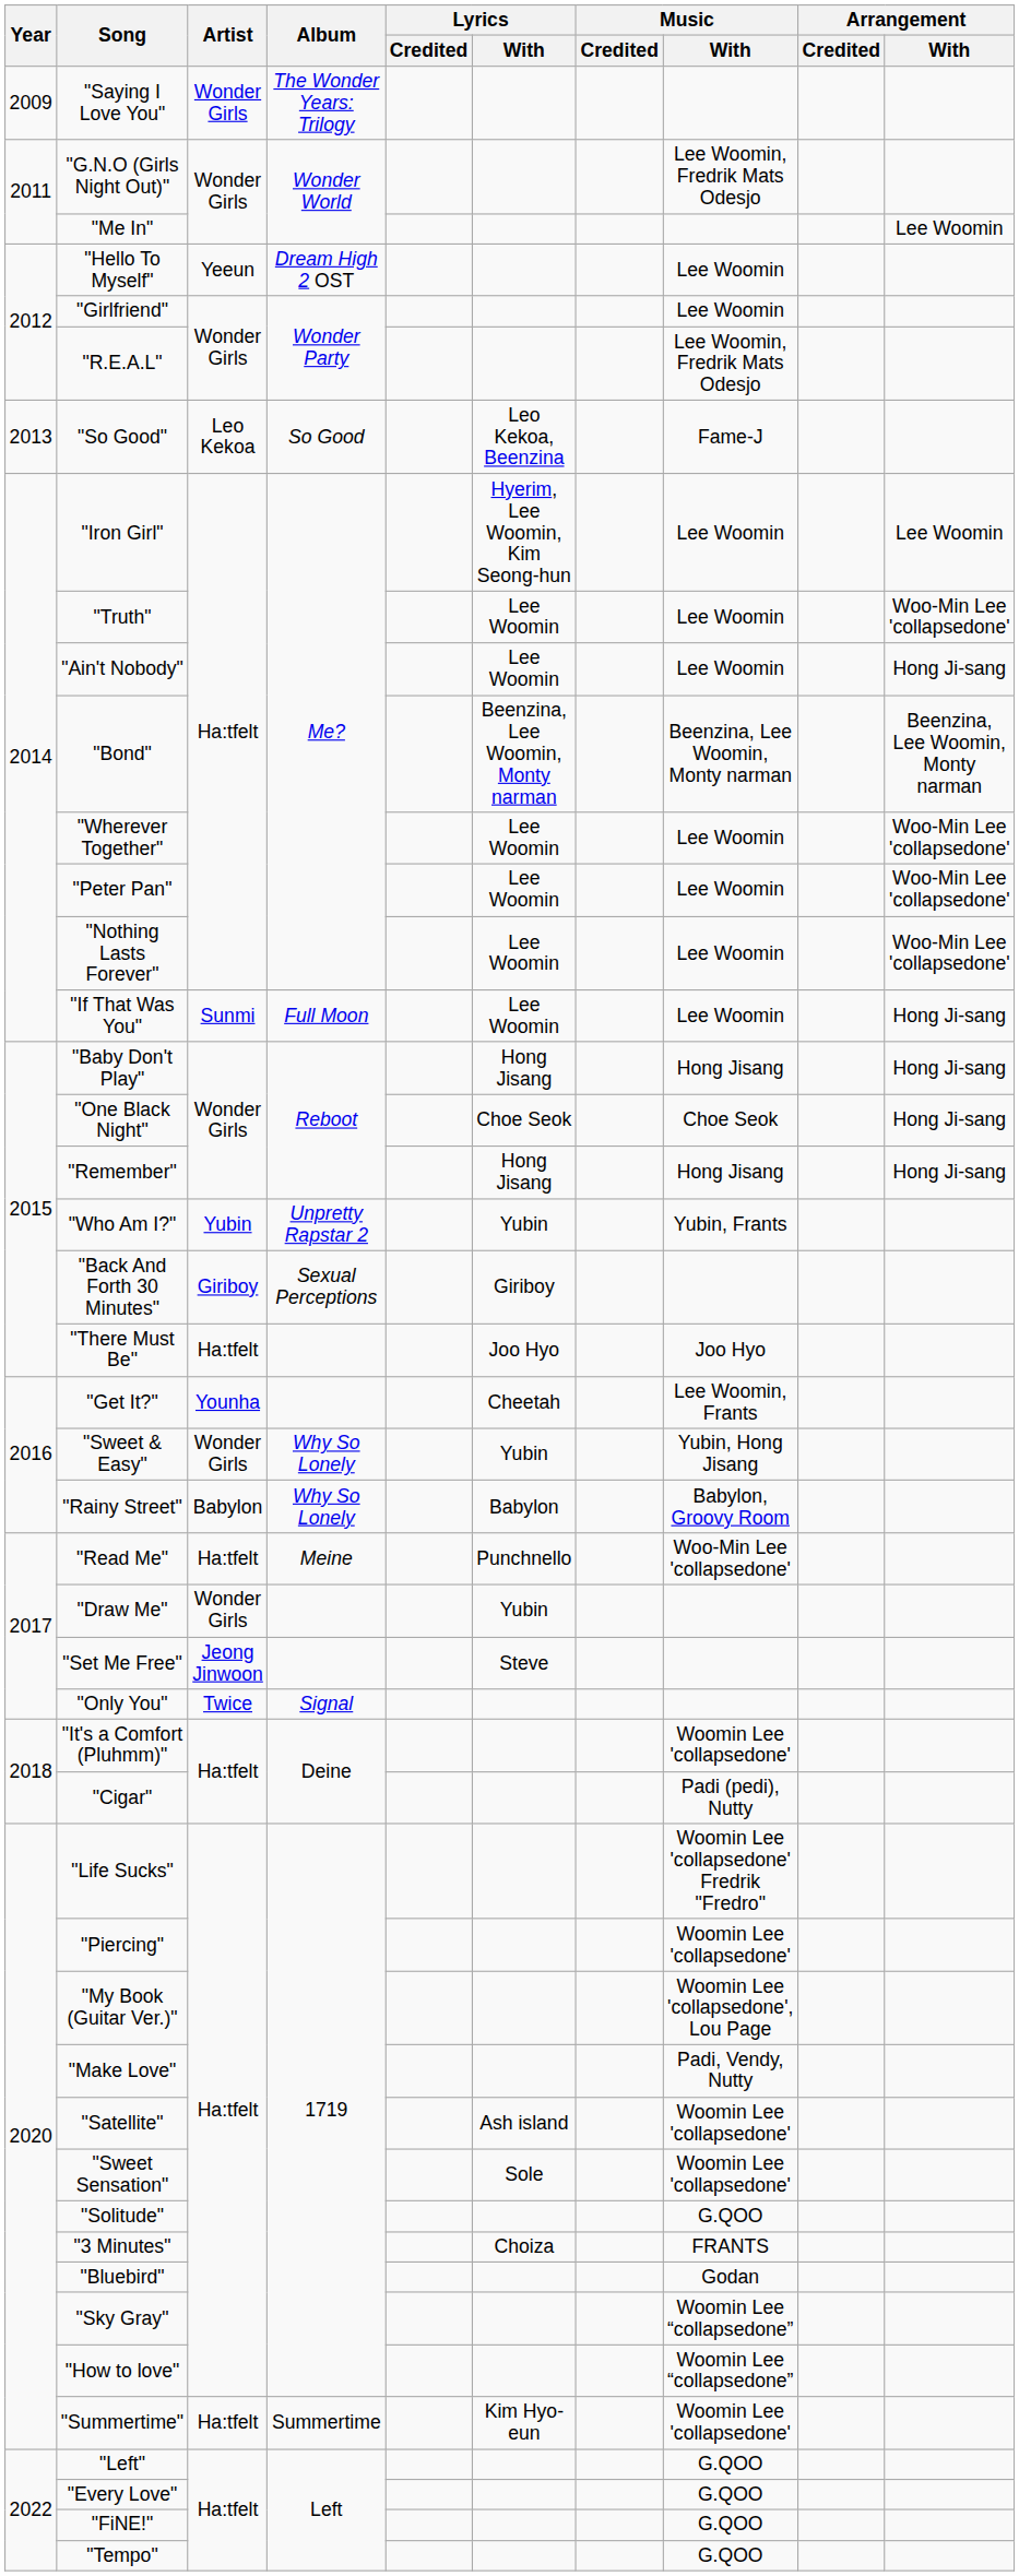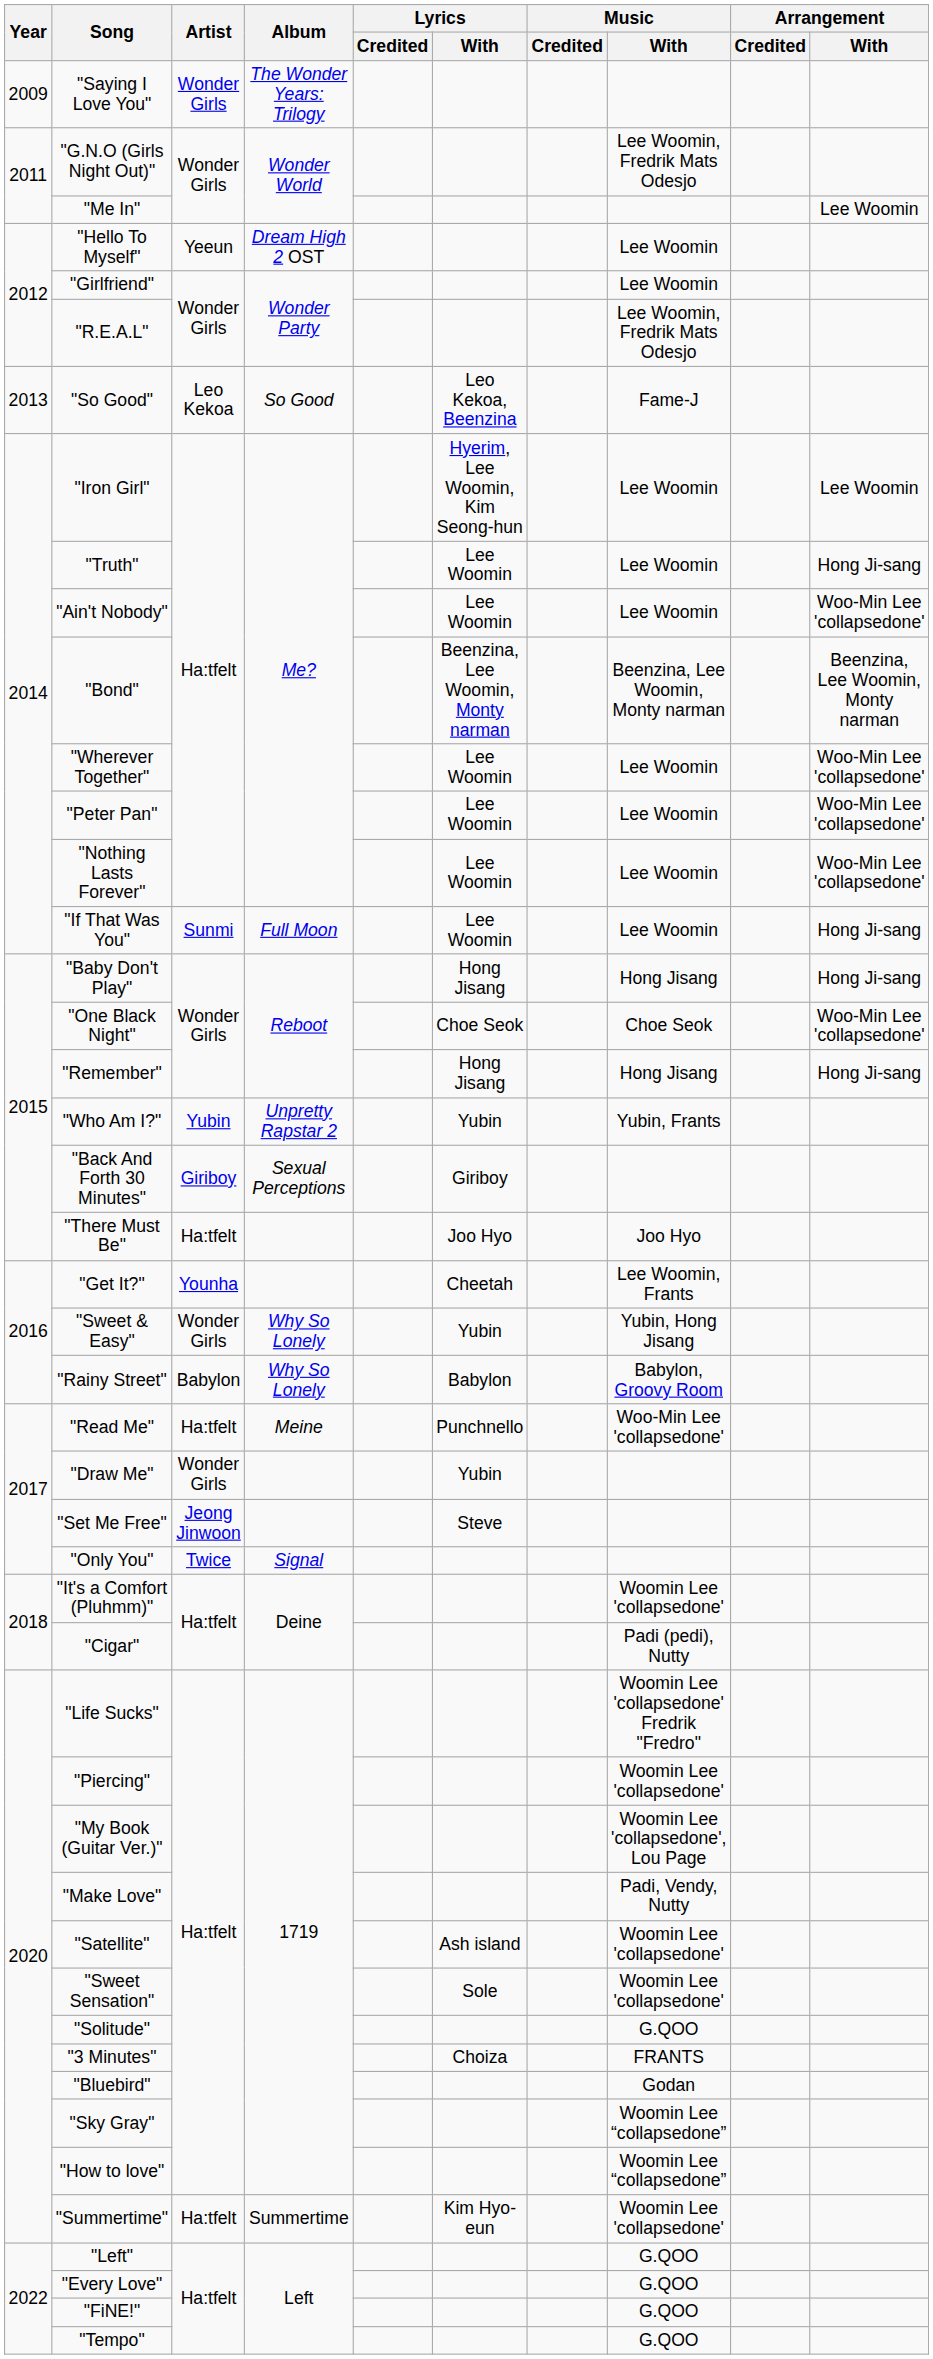 <table class="wikitable" style="text-align:center;">
 <tr>
 <th rowspan="2">Year</th>
 <th rowspan="2">Song</th>
 <th rowspan="2">Artist</th>
 <th rowspan="2">Album</th>
 <th colspan="2">Lyrics</th>
 <th colspan="2">Music</th>
 <th colspan="2">Arrangement</th>
 </tr>
 <tr>
 <th>Credited</th>
 <th>With</th>
 <th>Credited</th>
 <th>With</th>
 <th>Credited</th>
 <th>With</th>
 </tr>
 <tr>
 <td>2009</td>
 <td>"Saying I Love You"</td>
 <td><a href='#'>Wonder Girls</a></td>
 <td><em><a href='#'>The Wonder Years: Trilogy</a></em></td>
 <td></td>
 <td></td>
 <td></td>
 <td></td>
 <td></td>
 <td></td>
 </tr>
 <tr>
 <td rowspan="2">2011</td>
 <td>"G.N.O (Girls Night Out)"</td>
 <td rowspan="2">Wonder Girls</td>
 <td rowspan="2"><em><a href='#'>Wonder World</a></em></td>
 <td></td>
 <td></td>
 <td></td>
 <td>Lee Woomin, Fredrik Mats Odesjo</td>
 <td></td>
 <td></td>
 </tr>
 <tr>
 <td>"Me In"<br></td>
 <td></td>
 <td></td>
 <td></td>
 <td></td>
 <td></td>
 <td>Lee Woomin</td>
 </tr>
 <tr>
 <td rowspan="3">2012</td>
 <td>"Hello To Myself"</td>
 <td>Yeeun</td>
 <td><em><a href='#'>Dream High 2</a></em> OST</td>
 <td></td>
 <td></td>
 <td></td>
 <td>Lee Woomin</td>
 <td></td>
 <td></td>
 </tr>
 <tr>
 <td>"Girlfriend"</td>
 <td rowspan="2">Wonder Girls</td>
 <td rowspan="2"><em><a href='#'>Wonder Party</a></em></td>
 <td></td>
 <td></td>
 <td></td>
 <td>Lee Woomin</td>
 <td></td>
 <td></td>
 </tr>
 <tr>
 <td>"R.E.A.L"</td>
 <td></td>
 <td></td>
 <td></td>
 <td>Lee Woomin, Fredrik Mats Odesjo</td>
 <td></td>
 <td></td>
 </tr>
 <tr>
 <td rowspan="1">2013</td>
 <td>"So Good"</td>
 <td>Leo Kekoa</td>
 <td><em>So Good</em></td>
 <td></td>
 <td>Leo Kekoa, <a href='#'>Beenzina</a></td>
 <td></td>
 <td>Fame-J</td>
 <td></td>
 <td></td>
 </tr>
 <tr>
 <td rowspan="8">2014</td>
 <td>"Iron Girl"<br></td>
 <td rowspan="7">Ha:tfelt</td>
 <td rowspan="7"><a href='#'><em>Me?</em></a></td>
 <td></td>
 <td><a href='#'>Hyerim</a>, Lee Woomin, Kim Seong-hun</td>
 <td></td>
 <td>Lee Woomin</td>
 <td></td>
 <td>Lee Woomin</td>
 </tr>
 <tr>
 <td>"Truth"</td>
 <td></td>
 <td>Lee Woomin</td>
 <td></td>
 <td>Lee Woomin</td>
 <td></td>
-<td>Woo-Min Lee 'collapsedone'</td>
+<td>Hong Ji-sang</td>
 </tr>
 <tr>
 <td>"Ain't Nobody"</td>
 <td></td>
 <td>Lee Woomin</td>
 <td></td>
 <td>Lee Woomin</td>
 <td></td>
-<td>Hong Ji-sang</td>
+<td>Woo-Min Lee 'collapsedone'</td>
 </tr>
 <tr>
 <td>"Bond"<br></td>
 <td></td>
 <td>Beenzina, Lee Woomin, <a href='#'>Monty narman</a></td>
 <td></td>
 <td>Beenzina, Lee Woomin, Monty narman</td>
 <td></td>
 <td>Beenzina, Lee Woomin, Monty narman</td>
 </tr>
 <tr>
 <td>"Wherever Together"</td>
 <td></td>
 <td>Lee Woomin</td>
 <td></td>
 <td>Lee Woomin</td>
 <td></td>
 <td>Woo-Min Lee 'collapsedone'</td>
 </tr>
 <tr>
 <td>"Peter Pan"</td>
 <td></td>
 <td>Lee Woomin</td>
 <td></td>
 <td>Lee Woomin</td>
 <td></td>
 <td>Woo-Min Lee 'collapsedone'</td>
 </tr>
 <tr>
 <td>"Nothing Lasts Forever"</td>
 <td></td>
 <td>Lee Woomin</td>
 <td></td>
 <td>Lee Woomin</td>
 <td></td>
 <td>Woo-Min Lee 'collapsedone'</td>
 </tr>
 <tr>
 <td>"If That Was You"</td>
 <td><a href='#'>Sunmi</a></td>
 <td><em><a href='#'>Full Moon</a></em></td>
 <td></td>
 <td>Lee Woomin</td>
 <td></td>
 <td>Lee Woomin</td>
 <td></td>
 <td>Hong Ji-sang</td>
 </tr>
 <tr>
 <td rowspan="6">2015</td>
 <td>"Baby Don't Play"</td>
 <td rowspan="3">Wonder Girls</td>
 <td rowspan="3"><em><a href='#'>Reboot</a></em></td>
 <td></td>
 <td>Hong Jisang</td>
 <td></td>
 <td>Hong Jisang</td>
 <td></td>
 <td>Hong Ji-sang</td>
 </tr>
 <tr>
 <td>"One Black Night"</td>
 <td></td>
 <td>Choe Seok</td>
 <td></td>
 <td>Choe Seok</td>
 <td></td>
-<td>Hong Ji-sang</td>
+<td>Woo-Min Lee 'collapsedone'</td>
 </tr>
 <tr>
 <td>"Remember"</td>
 <td></td>
 <td>Hong Jisang</td>
 <td></td>
 <td>Hong Jisang</td>
 <td></td>
 <td>Hong Ji-sang</td>
 </tr>
 <tr>
 <td>"Who Am I?"</td>
 <td><a href='#'>Yubin</a></td>
 <td><em><a href='#'>Unpretty Rapstar 2</a></em></td>
 <td></td>
 <td>Yubin</td>
 <td></td>
 <td>Yubin, Frants</td>
 <td></td>
 <td></td>
 </tr>
 <tr>
 <td>"Back And Forth 30 Minutes"</td>
 <td><a href='#'>Giriboy</a></td>
 <td><em>Sexual Perceptions</em></td>
 <td></td>
 <td>Giriboy</td>
 <td></td>
 <td></td>
 <td></td>
 <td></td>
 </tr>
 <tr>
 <td>"There Must Be"</td>
 <td>Ha:tfelt</td>
 <td></td>
 <td></td>
 <td>Joo Hyo</td>
 <td></td>
 <td>Joo Hyo</td>
 <td></td>
 <td></td>
 </tr>
 <tr>
 <td rowspan="3">2016</td>
 <td>"Get It?"<br></td>
 <td><a href='#'>Younha</a></td>
 <td></td>
 <td></td>
 <td>Cheetah</td>
 <td></td>
 <td>Lee Woomin, Frants</td>
 <td></td>
 <td></td>
 </tr>
 <tr>
 <td>"Sweet & Easy"</td>
 <td>Wonder Girls</td>
 <td><em><a href='#'>Why So Lonely</a></em></td>
 <td></td>
 <td>Yubin</td>
 <td></td>
 <td>Yubin, Hong Jisang</td>
 <td></td>
 <td></td>
 </tr>
 <tr>
 <td>"Rainy Street"<br></td>
 <td>Babylon</td>
 <td><em><a href='#'>Why So Lonely</a></em></td>
 <td></td>
 <td>Babylon</td>
 <td></td>
 <td>Babylon, <a href='#'>Groovy Room</a></td>
 <td></td>
 <td></td>
 </tr>
 <tr>
 <td rowspan="4">2017</td>
 <td>"Read Me"<br></td>
 <td>Ha:tfelt</td>
 <td><em>Meine</em></td>
 <td></td>
 <td>Punchnello</td>
 <td></td>
 <td>Woo-Min Lee 'collapsedone'</td>
 <td></td>
 <td></td>
 </tr>
 <tr>
 <td>"Draw Me"</td>
 <td>Wonder Girls</td>
 <td></td>
 <td></td>
 <td>Yubin</td>
 <td></td>
 <td></td>
 <td></td>
 <td></td>
 </tr>
 <tr>
 <td>"Set Me Free"</td>
 <td><a href='#'>Jeong Jinwoon</a></td>
 <td></td>
 <td></td>
 <td>Steve</td>
 <td></td>
 <td></td>
 <td></td>
 <td></td>
 </tr>
 <tr>
 <td>"Only You"</td>
 <td><a href='#'>Twice</a></td>
 <td><a href='#'><em>Signal</em></a></td>
 <td></td>
 <td></td>
 <td></td>
 <td></td>
 <td></td>
 <td></td>
 </tr>
 <tr>
 <td rowspan="2">2018</td>
 <td>"It's a Comfort (Pluhmm)"</td>
 <td rowspan="2">Ha:tfelt</td>
 <td rowspan="2">Deine</td>
 <td></td>
 <td></td>
 <td></td>
 <td>Woomin Lee 'collapsedone'</td>
 <td></td>
 <td></td>
 </tr>
 <tr>
 <td>"Cigar"</td>
 <td></td>
 <td></td>
 <td></td>
 <td>Padi (pedi), Nutty</td>
 <td></td>
 <td></td>
 </tr>
 <tr>
 <td rowspan="12">2020</td>
 <td>"Life Sucks"</td>
 <td rowspan="11">Ha:tfelt</td>
 <td rowspan="11">1719</td>
 <td></td>
 <td></td>
 <td></td>
 <td>Woomin Lee 'collapsedone' Fredrik "Fredro"</td>
 <td></td>
 <td></td>
 </tr>
 <tr>
 <td>"Piercing" <br></td>
 <td></td>
 <td></td>
 <td></td>
 <td>Woomin Lee 'collapsedone'</td>
 <td></td>
 <td></td>
 </tr>
 <tr>
 <td>"My Book (Guitar Ver.)"</td>
 <td></td>
 <td></td>
 <td></td>
 <td>Woomin Lee 'collapsedone', Lou Page</td>
 <td></td>
 <td></td>
 </tr>
 <tr>
 <td>"Make Love"</td>
 <td></td>
 <td></td>
 <td></td>
 <td>Padi, Vendy, Nutty</td>
 <td></td>
 <td></td>
 </tr>
 <tr>
 <td>"Satellite"<br></td>
 <td></td>
 <td>Ash island</td>
 <td></td>
 <td>Woomin Lee 'collapsedone'</td>
 <td></td>
 <td></td>
 </tr>
 <tr>
 <td>"Sweet Sensation"<br></td>
 <td></td>
 <td>Sole</td>
 <td></td>
 <td>Woomin Lee 'collapsedone'</td>
 <td></td>
 <td></td>
 </tr>
 <tr>
 <td>"Solitude"</td>
 <td></td>
 <td></td>
 <td></td>
 <td>G.QOO</td>
 <td></td>
 <td></td>
 </tr>
 <tr>
 <td>"3 Minutes"<br></td>
 <td></td>
 <td>Choiza</td>
 <td></td>
 <td>FRANTS</td>
 <td></td>
 <td></td>
 </tr>
 <tr>
 <td>"Bluebird"</td>
 <td></td>
 <td></td>
 <td></td>
 <td>Godan</td>
 <td></td>
 <td></td>
 </tr>
 <tr>
 <td>"Sky Gray"</td>
 <td></td>
 <td></td>
 <td></td>
 <td>Woomin Lee “collapsedone”</td>
 <td></td>
 <td></td>
 </tr>
 <tr>
 <td>"How to love"</td>
 <td></td>
 <td></td>
 <td></td>
 <td>Woomin Lee “collapsedone”</td>
 <td></td>
 <td></td>
 </tr>
 <tr>
 <td>"Summertime" <br></td>
 <td>Ha:tfelt</td>
 <td>Summertime</td>
 <td></td>
 <td>Kim Hyo-eun</td>
 <td></td>
 <td>Woomin Lee 'collapsedone'</td>
 <td></td>
 <td></td>
 </tr>
 <tr>
 <td rowspan="4">2022</td>
 <td>"Left"</td>
 <td rowspan="4">Ha:tfelt</td>
 <td rowspan="4">Left</td>
 <td></td>
 <td></td>
 <td></td>
 <td>G.QOO</td>
 <td></td>
 <td></td>
 </tr>
 <tr>
 <td>"Every Love"</td>
 <td></td>
 <td></td>
 <td></td>
 <td>G.QOO</td>
 <td></td>
 <td></td>
 </tr>
 <tr>
 <td>"FiNE!"</td>
 <td></td>
 <td></td>
 <td></td>
 <td>G.QOO</td>
 <td></td>
 <td></td>
 </tr>
 <tr>
 <td>"Tempo"</td>
 <td></td>
 <td></td>
 <td></td>
 <td>G.QOO</td>
 <td></td>
 <td></td>
 </tr>
 </table>
